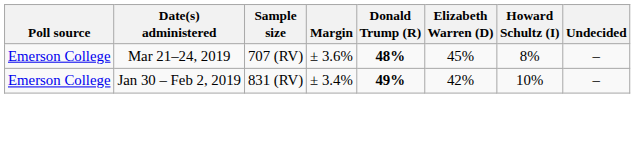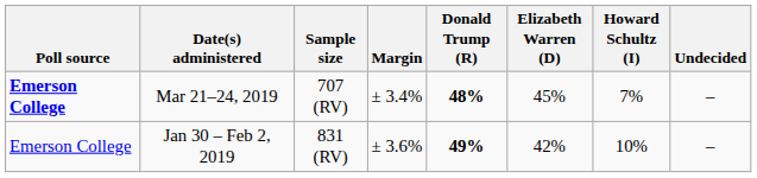 <table class="wikitable" style="font-size:90%;text-align:center;">
 <tr valign=bottom style="font-size:90%;">
 <th>Poll source</th>
 <th>Date(s)<br>administered</th>
 <th>Sample<br>size</th>
 <th>Margin<br></th>
 <th>Donald<br>Trump (R)</th>
 <th>Elizabeth<br>Warren (D)</th>
 <th>Howard<br>Schultz (I)</th>
 <th>Undecided</th>
 </tr>
 <tr>
-<td style="text-align:left;"><a href='#'>Emerson College</a></td>
+<td style="text-align:left;"><strong><a href='#'>Emerson College</a></strong></td>
 <td>Mar 21–24, 2019</td>
 <td>707 (RV)</td>
-<td>± 3.6%</td>
+<td>± 3.4%</td>
 <td><strong>48%</strong></td>
 <td>45%</td>
-<td>8%</td>
+<td>7%</td>
 <td>–</td>
 </tr>
 <tr>
 <td style="text-align:left;"><a href='#'>Emerson College</a></td>
 <td>Jan 30 – Feb 2, 2019</td>
 <td>831 (RV)</td>
-<td>± 3.4%</td>
+<td>± 3.6%</td>
 <td><strong>49%</strong></td>
 <td>42%</td>
 <td>10%</td>
 <td>–</td>
 </tr>
 </table>
